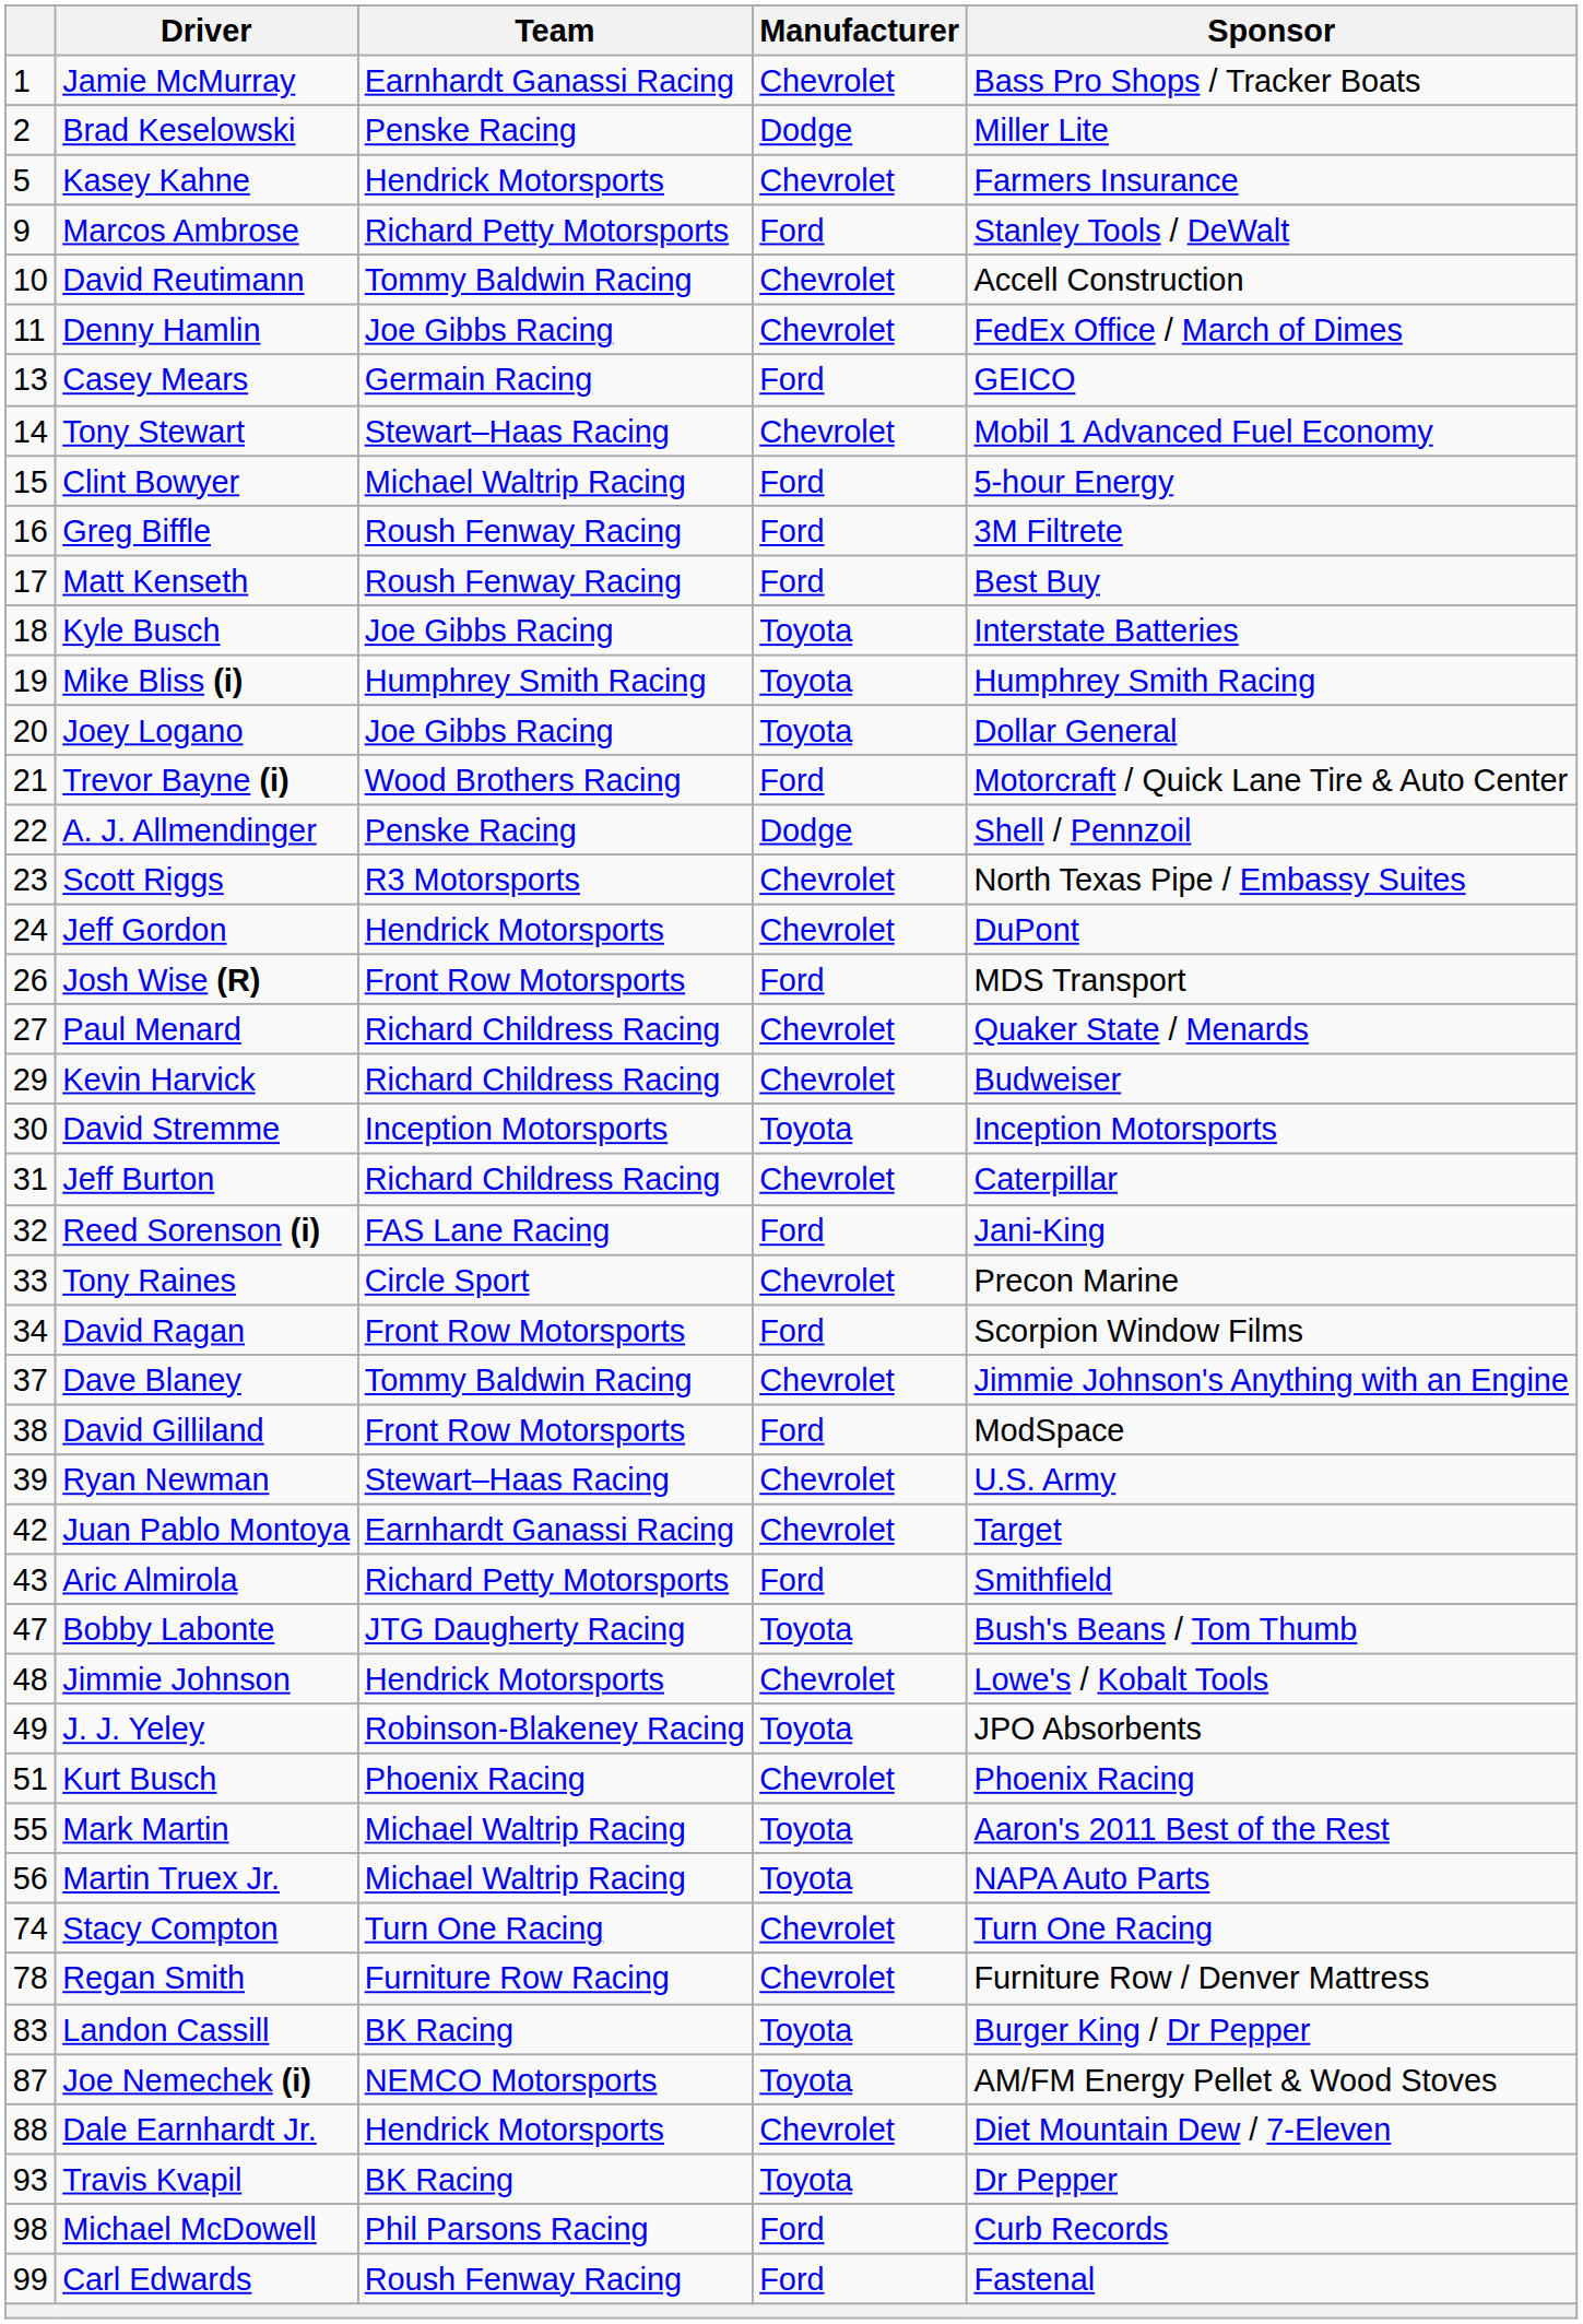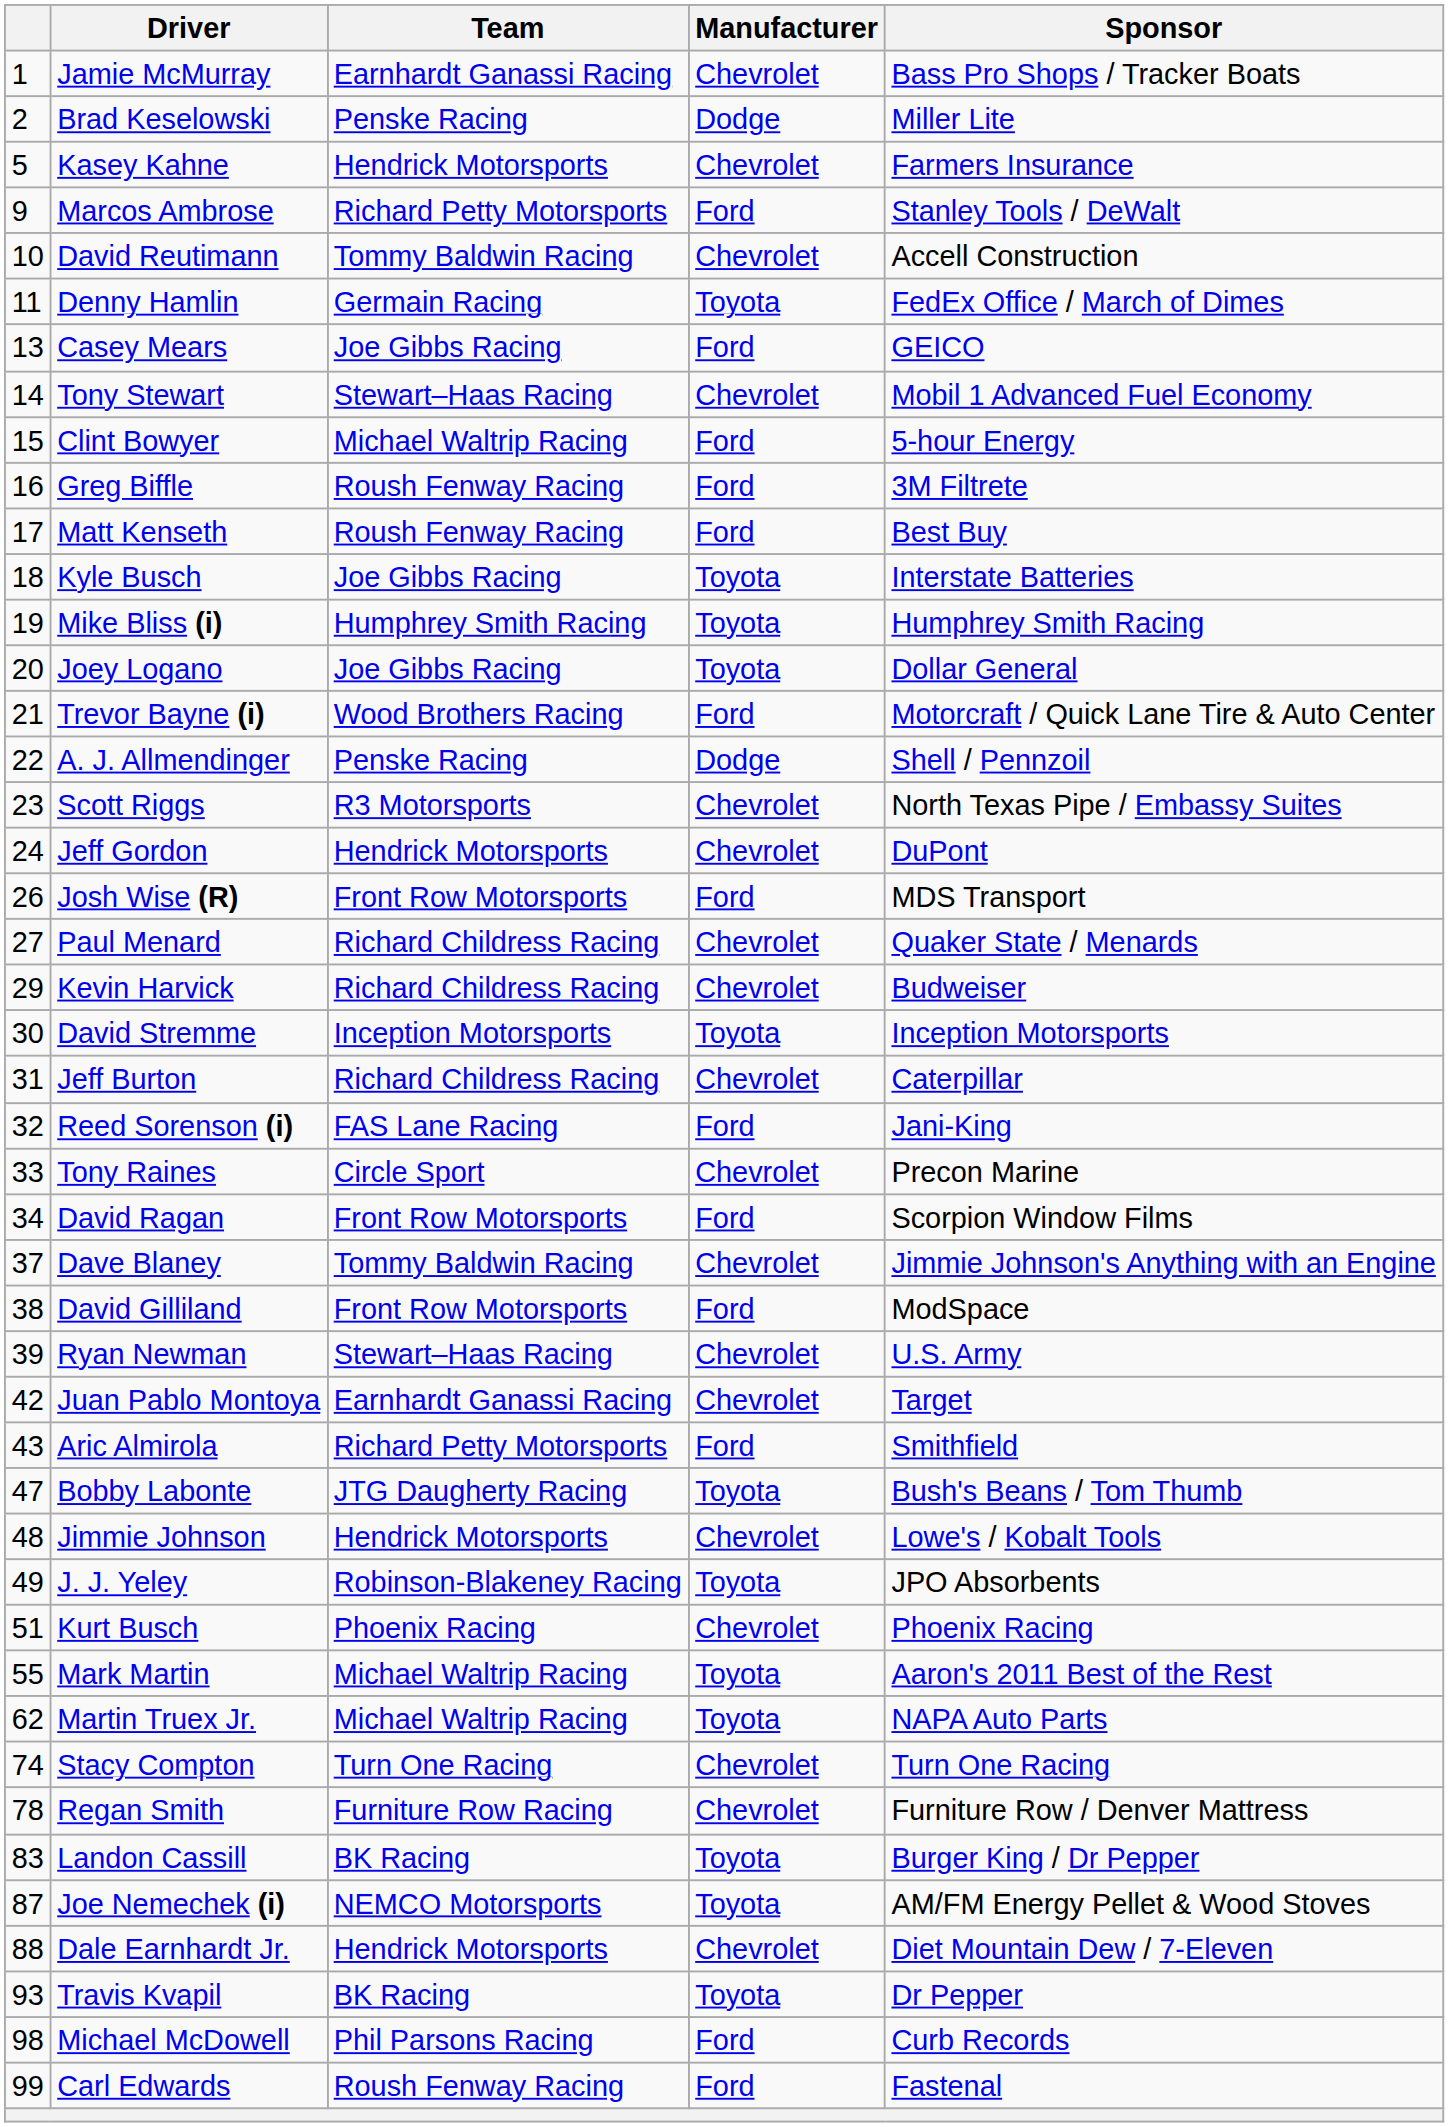 <table class="wikitable" style="font-size:95%">
 <tr>
 <th></th>
 <th>Driver</th>
 <th>Team</th>
 <th>Manufacturer</th>
 <th>Sponsor</th>
 </tr>
 <tr>
 <td>1</td>
 <td><a href='#'>Jamie McMurray</a></td>
 <td><a href='#'>Earnhardt Ganassi Racing</a></td>
 <td><a href='#'>Chevrolet</a></td>
 <td><a href='#'>Bass Pro Shops</a> / Tracker Boats</td>
 </tr>
 <tr>
 <td>2</td>
 <td><a href='#'>Brad Keselowski</a></td>
 <td><a href='#'>Penske Racing</a></td>
 <td><a href='#'>Dodge</a></td>
 <td><a href='#'>Miller Lite</a></td>
 </tr>
 <tr>
 <td>5</td>
 <td><a href='#'>Kasey Kahne</a></td>
 <td><a href='#'>Hendrick Motorsports</a></td>
 <td><a href='#'>Chevrolet</a></td>
 <td><a href='#'>Farmers Insurance</a></td>
 </tr>
 <tr>
 <td>9</td>
 <td><a href='#'>Marcos Ambrose</a></td>
 <td><a href='#'>Richard Petty Motorsports</a></td>
 <td><a href='#'>Ford</a></td>
 <td><a href='#'>Stanley Tools</a> / <a href='#'>DeWalt</a></td>
 </tr>
 <tr>
 <td>10</td>
 <td><a href='#'>David Reutimann</a></td>
 <td><a href='#'>Tommy Baldwin Racing</a></td>
 <td><a href='#'>Chevrolet</a></td>
 <td>Accell Construction</td>
 </tr>
 <tr>
 <td>11</td>
 <td><a href='#'>Denny Hamlin</a></td>
-<td><a href='#'>Joe Gibbs Racing</a></td>
-<td><a href='#'>Chevrolet</a></td>
+<td><a href='#'>Germain Racing</a></td>
+<td><a href='#'>Toyota</a></td>
 <td><a href='#'>FedEx Office</a> / <a href='#'>March of Dimes</a></td>
 </tr>
 <tr>
 <td>13</td>
 <td><a href='#'>Casey Mears</a></td>
-<td><a href='#'>Germain Racing</a></td>
+<td><a href='#'>Joe Gibbs Racing</a></td>
 <td><a href='#'>Ford</a></td>
 <td><a href='#'>GEICO</a></td>
 </tr>
 <tr>
 <td>14</td>
 <td><a href='#'>Tony Stewart</a></td>
 <td><a href='#'>Stewart–Haas Racing</a></td>
 <td><a href='#'>Chevrolet</a></td>
 <td><a href='#'>Mobil 1 Advanced Fuel Economy</a></td>
 </tr>
 <tr>
 <td>15</td>
 <td><a href='#'>Clint Bowyer</a></td>
 <td><a href='#'>Michael Waltrip Racing</a></td>
 <td><a href='#'>Ford</a></td>
 <td><a href='#'>5-hour Energy</a></td>
 </tr>
 <tr>
 <td>16</td>
 <td><a href='#'>Greg Biffle</a></td>
 <td><a href='#'>Roush Fenway Racing</a></td>
 <td><a href='#'>Ford</a></td>
 <td><a href='#'>3M Filtrete</a></td>
 </tr>
 <tr>
 <td>17</td>
 <td><a href='#'>Matt Kenseth</a></td>
 <td><a href='#'>Roush Fenway Racing</a></td>
 <td><a href='#'>Ford</a></td>
 <td><a href='#'>Best Buy</a></td>
 </tr>
 <tr>
 <td>18</td>
 <td><a href='#'>Kyle Busch</a></td>
 <td><a href='#'>Joe Gibbs Racing</a></td>
 <td><a href='#'>Toyota</a></td>
 <td><a href='#'>Interstate Batteries</a></td>
 </tr>
 <tr>
 <td>19</td>
 <td><a href='#'>Mike Bliss</a> <strong>(i)</strong></td>
 <td><a href='#'>Humphrey Smith Racing</a></td>
 <td><a href='#'>Toyota</a></td>
 <td><a href='#'>Humphrey Smith Racing</a></td>
 </tr>
 <tr>
 <td>20</td>
 <td><a href='#'>Joey Logano</a></td>
 <td><a href='#'>Joe Gibbs Racing</a></td>
 <td><a href='#'>Toyota</a></td>
 <td><a href='#'>Dollar General</a></td>
 </tr>
 <tr>
 <td>21</td>
 <td><a href='#'>Trevor Bayne</a> <strong>(i)</strong></td>
 <td><a href='#'>Wood Brothers Racing</a></td>
 <td><a href='#'>Ford</a></td>
 <td><a href='#'>Motorcraft</a> / Quick Lane Tire & Auto Center</td>
 </tr>
 <tr>
 <td>22</td>
 <td><a href='#'>A. J. Allmendinger</a></td>
 <td><a href='#'>Penske Racing</a></td>
 <td><a href='#'>Dodge</a></td>
 <td><a href='#'>Shell</a> / <a href='#'>Pennzoil</a></td>
 </tr>
 <tr>
 <td>23</td>
 <td><a href='#'>Scott Riggs</a></td>
 <td><a href='#'>R3 Motorsports</a></td>
 <td><a href='#'>Chevrolet</a></td>
 <td>North Texas Pipe / <a href='#'>Embassy Suites</a></td>
 </tr>
 <tr>
 <td>24</td>
 <td><a href='#'>Jeff Gordon</a></td>
 <td><a href='#'>Hendrick Motorsports</a></td>
 <td><a href='#'>Chevrolet</a></td>
 <td><a href='#'>DuPont</a></td>
 </tr>
 <tr>
 <td>26</td>
 <td><a href='#'>Josh Wise</a> <strong>(R)</strong></td>
 <td><a href='#'>Front Row Motorsports</a></td>
 <td><a href='#'>Ford</a></td>
 <td>MDS Transport</td>
 </tr>
 <tr>
 <td>27</td>
 <td><a href='#'>Paul Menard</a></td>
 <td><a href='#'>Richard Childress Racing</a></td>
 <td><a href='#'>Chevrolet</a></td>
 <td><a href='#'>Quaker State</a> / <a href='#'>Menards</a></td>
 </tr>
 <tr>
 <td>29</td>
 <td><a href='#'>Kevin Harvick</a></td>
 <td><a href='#'>Richard Childress Racing</a></td>
 <td><a href='#'>Chevrolet</a></td>
 <td><a href='#'>Budweiser</a></td>
 </tr>
 <tr>
 <td>30</td>
 <td><a href='#'>David Stremme</a></td>
 <td><a href='#'>Inception Motorsports</a></td>
 <td><a href='#'>Toyota</a></td>
 <td><a href='#'>Inception Motorsports</a></td>
 </tr>
 <tr>
 <td>31</td>
 <td><a href='#'>Jeff Burton</a></td>
 <td><a href='#'>Richard Childress Racing</a></td>
 <td><a href='#'>Chevrolet</a></td>
 <td><a href='#'>Caterpillar</a></td>
 </tr>
 <tr>
 <td>32</td>
 <td><a href='#'>Reed Sorenson</a> <strong>(i)</strong></td>
 <td><a href='#'>FAS Lane Racing</a></td>
 <td><a href='#'>Ford</a></td>
 <td><a href='#'>Jani-King</a></td>
 </tr>
 <tr>
 <td>33</td>
 <td><a href='#'>Tony Raines</a></td>
 <td><a href='#'>Circle Sport</a></td>
 <td><a href='#'>Chevrolet</a></td>
 <td>Precon Marine</td>
 </tr>
 <tr>
 <td>34</td>
 <td><a href='#'>David Ragan</a></td>
 <td><a href='#'>Front Row Motorsports</a></td>
 <td><a href='#'>Ford</a></td>
 <td>Scorpion Window Films</td>
 </tr>
 <tr>
 <td>37</td>
 <td><a href='#'>Dave Blaney</a></td>
 <td><a href='#'>Tommy Baldwin Racing</a></td>
 <td><a href='#'>Chevrolet</a></td>
 <td><a href='#'>Jimmie Johnson's Anything with an Engine</a></td>
 </tr>
 <tr>
 <td>38</td>
 <td><a href='#'>David Gilliland</a></td>
 <td><a href='#'>Front Row Motorsports</a></td>
 <td><a href='#'>Ford</a></td>
 <td>ModSpace</td>
 </tr>
 <tr>
 <td>39</td>
 <td><a href='#'>Ryan Newman</a></td>
 <td><a href='#'>Stewart–Haas Racing</a></td>
 <td><a href='#'>Chevrolet</a></td>
 <td><a href='#'>U.S. Army</a></td>
 </tr>
 <tr>
 <td>42</td>
 <td><a href='#'>Juan Pablo Montoya</a></td>
 <td><a href='#'>Earnhardt Ganassi Racing</a></td>
 <td><a href='#'>Chevrolet</a></td>
 <td><a href='#'>Target</a></td>
 </tr>
 <tr>
 <td>43</td>
 <td><a href='#'>Aric Almirola</a></td>
 <td><a href='#'>Richard Petty Motorsports</a></td>
 <td><a href='#'>Ford</a></td>
 <td><a href='#'>Smithfield</a></td>
 </tr>
 <tr>
 <td>47</td>
 <td><a href='#'>Bobby Labonte</a></td>
 <td><a href='#'>JTG Daugherty Racing</a></td>
 <td><a href='#'>Toyota</a></td>
 <td><a href='#'>Bush's Beans</a> / <a href='#'>Tom Thumb</a></td>
 </tr>
 <tr>
 <td>48</td>
 <td><a href='#'>Jimmie Johnson</a></td>
 <td><a href='#'>Hendrick Motorsports</a></td>
 <td><a href='#'>Chevrolet</a></td>
 <td><a href='#'>Lowe's</a> / <a href='#'>Kobalt Tools</a></td>
 </tr>
 <tr>
 <td>49</td>
 <td><a href='#'>J. J. Yeley</a></td>
 <td><a href='#'>Robinson-Blakeney Racing</a></td>
 <td><a href='#'>Toyota</a></td>
 <td>JPO Absorbents</td>
 </tr>
 <tr>
 <td>51</td>
 <td><a href='#'>Kurt Busch</a></td>
 <td><a href='#'>Phoenix Racing</a></td>
 <td><a href='#'>Chevrolet</a></td>
 <td><a href='#'>Phoenix Racing</a></td>
 </tr>
 <tr>
 <td>55</td>
 <td><a href='#'>Mark Martin</a></td>
 <td><a href='#'>Michael Waltrip Racing</a></td>
 <td><a href='#'>Toyota</a></td>
 <td><a href='#'>Aaron's 2011 Best of the Rest</a></td>
 </tr>
 <tr>
-<td>56</td>
+<td>62</td>
 <td><a href='#'>Martin Truex Jr.</a></td>
 <td><a href='#'>Michael Waltrip Racing</a></td>
 <td><a href='#'>Toyota</a></td>
 <td><a href='#'>NAPA Auto Parts</a></td>
 </tr>
 <tr>
 <td>74</td>
 <td><a href='#'>Stacy Compton</a></td>
 <td><a href='#'>Turn One Racing</a></td>
 <td><a href='#'>Chevrolet</a></td>
 <td><a href='#'>Turn One Racing</a></td>
 </tr>
 <tr>
 <td>78</td>
 <td><a href='#'>Regan Smith</a></td>
 <td><a href='#'>Furniture Row Racing</a></td>
 <td><a href='#'>Chevrolet</a></td>
 <td>Furniture Row / Denver Mattress</td>
 </tr>
 <tr>
 <td>83</td>
 <td><a href='#'>Landon Cassill</a></td>
 <td><a href='#'>BK Racing</a></td>
 <td><a href='#'>Toyota</a></td>
 <td><a href='#'>Burger King</a> / <a href='#'>Dr Pepper</a></td>
 </tr>
 <tr>
 <td>87</td>
 <td><a href='#'>Joe Nemechek</a> <strong>(i)</strong></td>
 <td><a href='#'>NEMCO Motorsports</a></td>
 <td><a href='#'>Toyota</a></td>
 <td>AM/FM Energy Pellet & Wood Stoves</td>
 </tr>
 <tr>
 <td>88</td>
 <td><a href='#'>Dale Earnhardt Jr.</a></td>
 <td><a href='#'>Hendrick Motorsports</a></td>
 <td><a href='#'>Chevrolet</a></td>
 <td><a href='#'>Diet Mountain Dew</a> / <a href='#'>7-Eleven</a></td>
 </tr>
 <tr>
 <td>93</td>
 <td><a href='#'>Travis Kvapil</a></td>
 <td><a href='#'>BK Racing</a></td>
 <td><a href='#'>Toyota</a></td>
 <td><a href='#'>Dr Pepper</a></td>
 </tr>
 <tr>
 <td>98</td>
 <td><a href='#'>Michael McDowell</a></td>
 <td><a href='#'>Phil Parsons Racing</a></td>
 <td><a href='#'>Ford</a></td>
 <td><a href='#'>Curb Records</a></td>
 </tr>
 <tr>
 <td>99</td>
 <td><a href='#'>Carl Edwards</a></td>
 <td><a href='#'>Roush Fenway Racing</a></td>
 <td><a href='#'>Ford</a></td>
 <td><a href='#'>Fastenal</a></td>
 </tr>
 <tr>
 <th colspan="5"></th>
 </tr>
 </table>
